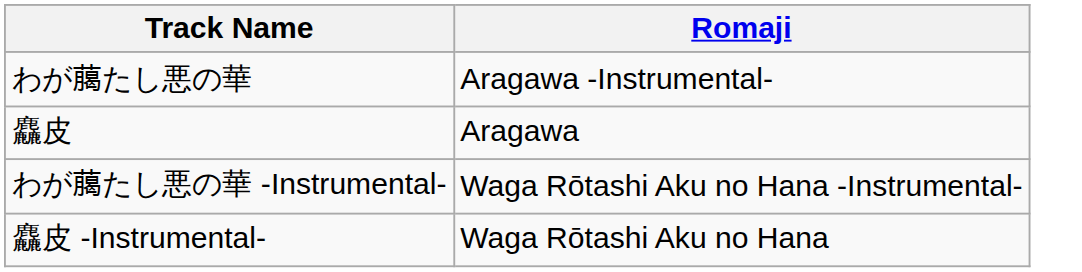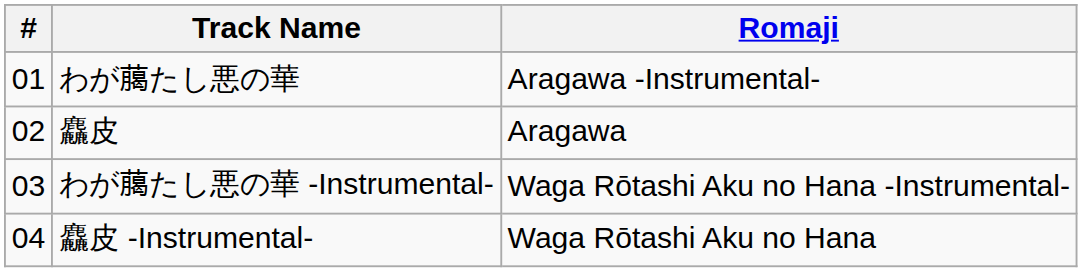 <table class="wikitable">
 <tr>
+<th>#</th>
 <th>Track Name</th>
 <th><a href='#'>Romaji</a></th>
 </tr>
 <tr>
+<td>01</td>
 <td>わが﨟たし悪の華</td>
 <td>Aragawa -Instrumental-</td>
 </tr>
 <tr>
+<td>02</td>
 <td>麤皮</td>
 <td>Aragawa</td>
 </tr>
 <tr>
+<td>03</td>
 <td>わが﨟たし悪の華 -Instrumental-</td>
 <td>Waga Rōtashi Aku no Hana -Instrumental-</td>
 </tr>
 <tr>
+<td>04</td>
 <td>麤皮 -Instrumental-</td>
 <td>Waga Rōtashi Aku no Hana</td>
 </tr>
 </table>
